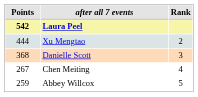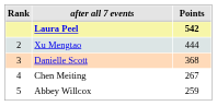 <table cellspacing="1" cellpadding="3" style="border:1px solid #AAAAAA;font-size:86%">
 <tr style="background-color: #E4E4E4;">
+<th style="border-bottom:1px solid #AAAAAA; width: 10px;">Rank</th>
+<th style="border-bottom:1px solid #AAAAAA; width: 200px;"><em>after all 7 events</em></th>
 <th style="border-bottom:1px solid #AAAAAA; width: 50px;">Points</th>
-<th style="border-bottom:1px solid #AAAAAA; width: 200px;"><em>after all 7 events</em></th>
-<th style="border-bottom:1px solid #AAAAAA; width: 10px;">Rank</th>
 </tr>
 <tr style="background:#f7f6a8;">
+<td align=center></td>
+<td> <strong><a href='#'>Laura Peel</a></strong></td>
 <td align=center><strong>542</strong></td>
-<td> <strong><a href='#'>Laura Peel</a></strong></td>
-<td align=center></td>
 </tr>
 <tr style="background:#dce5e5;">
+<td align=center>2</td>
+<td> <a href='#'>Xu Mengtao</a></td>
 <td align=center>444</td>
-<td> <a href='#'>Xu Mengtao</a></td>
-<td align=center>2</td>
 </tr>
 <tr style="background:#ffdab9;">
+<td align=center>3</td>
+<td> <a href='#'>Danielle Scott</a></td>
 <td align=center>368</td>
-<td> <a href='#'>Danielle Scott</a></td>
-<td align=center>3</td>
 </tr>
 <tr>
+<td align=center>4</td>
+<td> Chen Meiting</td>
 <td align=center>267</td>
-<td> Chen Meiting</td>
-<td align=center>4</td>
 </tr>
 <tr>
+<td align=center>5</td>
+<td> Abbey Willcox</td>
 <td align=center>259</td>
-<td> Abbey Willcox</td>
-<td align=center>5</td>
 </tr>
 </table>
